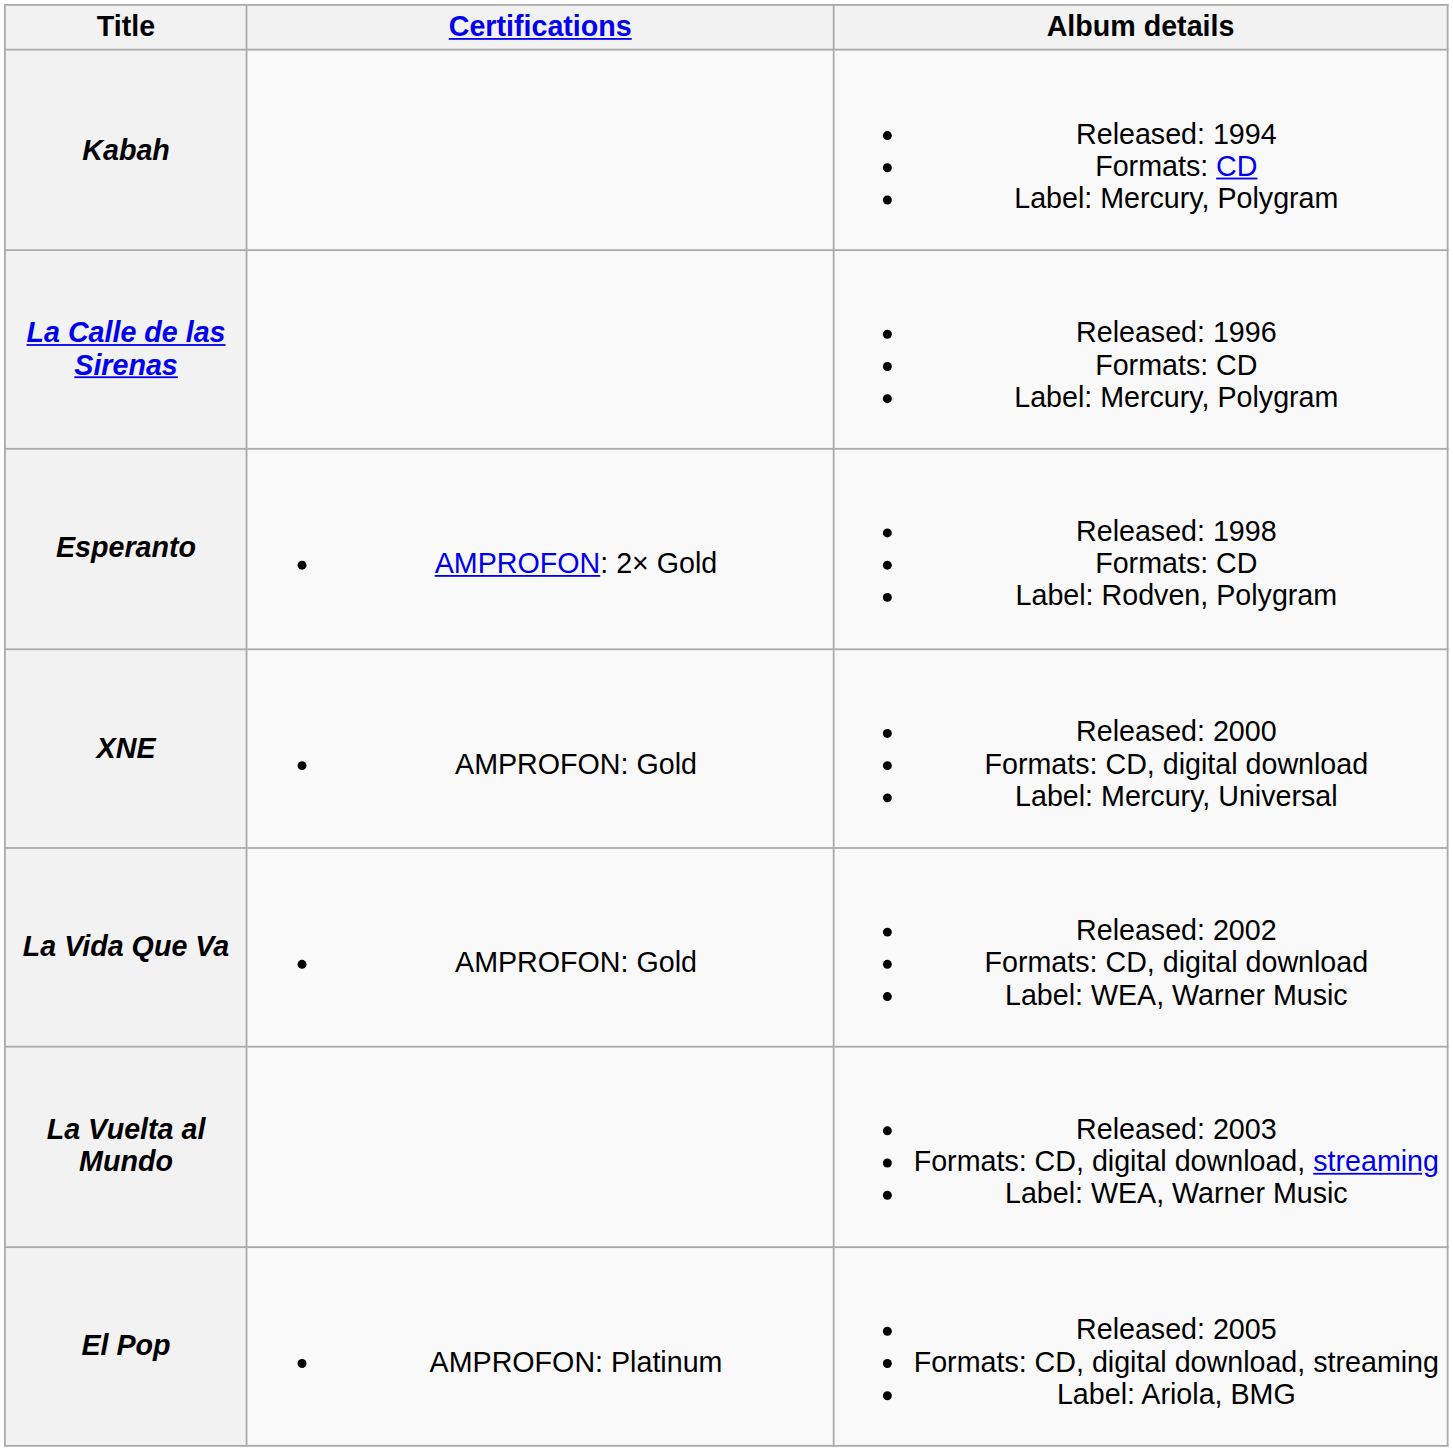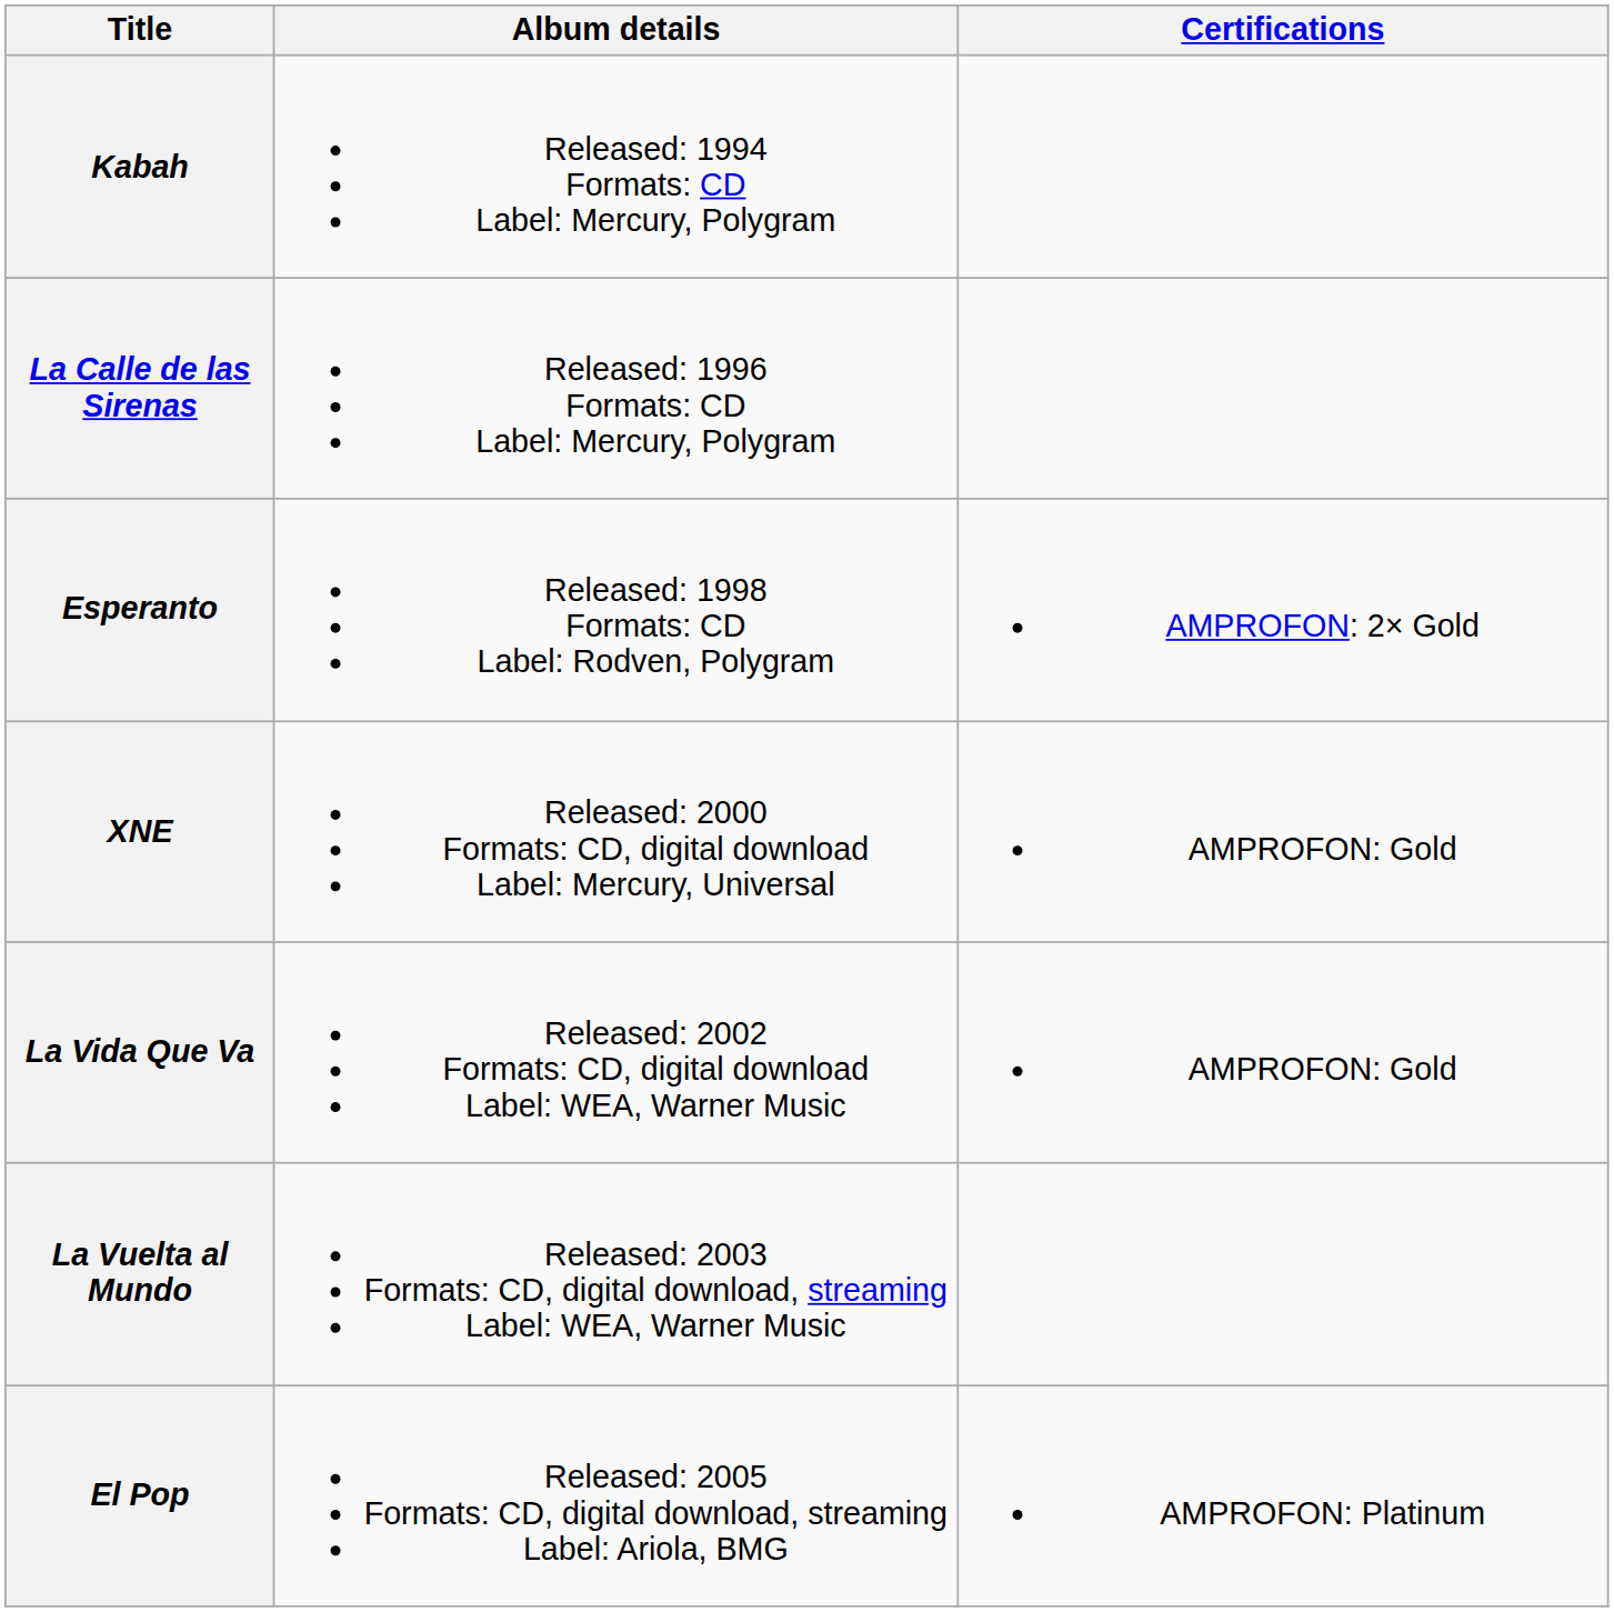 <table class="wikitable plainrowheaders" style="text-align:center;">
 <tr>
 <th rowspan="1" scope="col" style="width:8em;">Title</th>
+<th rowspan="1" scope="col" style="width:21em;">Album details</th>
 <th rowspan="1" scope="col" style="width:20em;"><a href='#'>Certifications</a></th>
-<th rowspan="1" scope="col" style="width:21em;">Album details</th>
 </tr>
 <tr>
 <th scope="row" align="center"><em>Kabah</em></th>
+<td><br><ul><li>Released: 1994</li><li>Formats: <a href='#'>CD</a></li><li>Label: Mercury, Polygram</li></ul></td>
 <td></td>
-<td><br><ul><li>Released: 1994</li><li>Formats: <a href='#'>CD</a></li><li>Label: Mercury, Polygram</li></ul></td>
 </tr>
 <tr>
 <th scope="row" align="center"><em><a href='#'>La Calle de las Sirenas</a></em></th>
+<td><br><ul><li>Released: 1996</li><li>Formats: CD</li><li>Label: Mercury, Polygram</li></ul></td>
 <td></td>
-<td><br><ul><li>Released: 1996</li><li>Formats: CD</li><li>Label: Mercury, Polygram</li></ul></td>
 </tr>
 <tr>
 <th scope="row" align="center"><em>Esperanto</em></th>
+<td><br><ul><li>Released: 1998</li><li>Formats: CD</li><li>Label: Rodven, Polygram</li></ul></td>
 <td><br><ul><li><a href='#'>AMPROFON</a>: 2× Gold</li></ul></td>
-<td><br><ul><li>Released: 1998</li><li>Formats: CD</li><li>Label: Rodven, Polygram</li></ul></td>
 </tr>
 <tr>
 <th scope="row" align="center"><em>XNE</em></th>
+<td><br><ul><li>Released: 2000</li><li>Formats: CD, digital download</li><li>Label: Mercury, Universal</li></ul></td>
 <td><br><ul><li>AMPROFON: Gold</li></ul></td>
-<td><br><ul><li>Released: 2000</li><li>Formats: CD, digital download</li><li>Label: Mercury, Universal</li></ul></td>
 </tr>
 <tr>
 <th scope="row" align="center"><em>La Vida Que Va</em></th>
+<td><br><ul><li>Released: 2002</li><li>Formats: CD, digital download</li><li>Label: WEA, Warner Music</li></ul></td>
 <td><br><ul><li>AMPROFON: Gold</li></ul></td>
-<td><br><ul><li>Released: 2002</li><li>Formats: CD, digital download</li><li>Label: WEA, Warner Music</li></ul></td>
 </tr>
 <tr>
 <th scope="row" align="center"><em>La Vuelta al Mundo</em></th>
+<td><br><ul><li>Released: 2003</li><li>Formats: CD, digital download, <a href='#'>streaming</a></li><li>Label: WEA, Warner Music</li></ul></td>
 <td></td>
-<td><br><ul><li>Released: 2003</li><li>Formats: CD, digital download, <a href='#'>streaming</a></li><li>Label: WEA, Warner Music</li></ul></td>
 </tr>
 <tr>
 <th scope="row" align="center"><em>El Pop</em></th>
+<td><br><ul><li>Released: 2005</li><li>Formats: CD, digital download, streaming</li><li>Label: Ariola, BMG</li></ul></td>
 <td><br><ul><li>AMPROFON: Platinum</li></ul></td>
-<td><br><ul><li>Released: 2005</li><li>Formats: CD, digital download, streaming</li><li>Label: Ariola, BMG</li></ul></td>
 </tr>
 </table>
